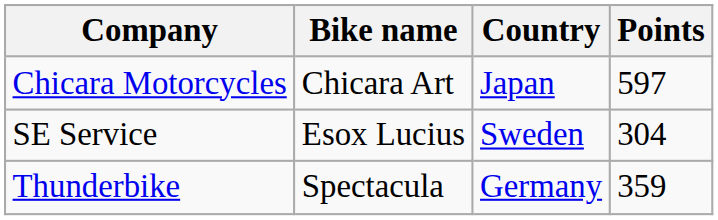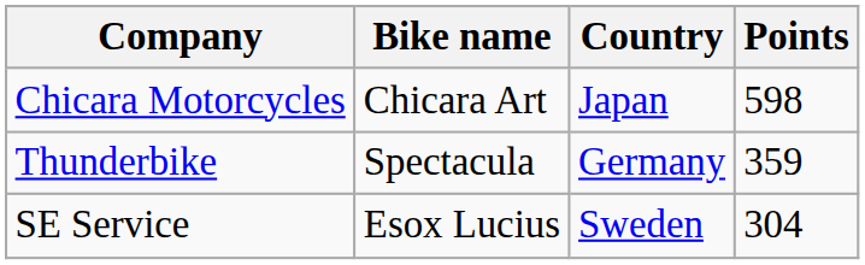 <table class="wikitable" border="1">
 <tr>
 <th>Company</th>
 <th>Bike name</th>
 <th>Country</th>
 <th>Points</th>
 </tr>
 <tr>
 <td><a href='#'>Chicara Motorcycles</a></td>
 <td>Chicara Art</td>
 <td><a href='#'>Japan</a></td>
-<td>597</td>
+<td>598</td>
+</tr>
+<tr>
+<td><a href='#'>Thunderbike</a></td>
+<td>Spectacula</td>
+<td><a href='#'>Germany</a></td>
+<td>359</td>
 </tr>
 <tr>
 <td>SE Service</td>
 <td>Esox Lucius</td>
 <td><a href='#'>Sweden</a></td>
 <td>304</td>
 </tr>
-<tr>
-<td><a href='#'>Thunderbike</a></td>
-<td>Spectacula</td>
-<td><a href='#'>Germany</a></td>
-<td>359</td>
-</tr>
 </table>
